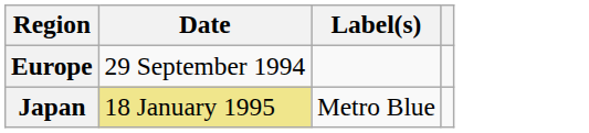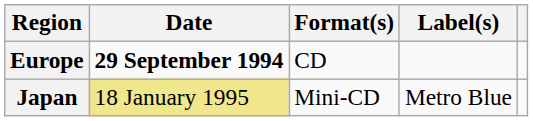 <table class="wikitable plainrowheaders">
 <tr>
 <th scope="col">Region</th>
 <th scope="col">Date</th>
+<th scope="col">Format(s)</th>
 <th scope="col">Label(s)</th>
 <th scope="col"></th>
 </tr>
 <tr>
 <th scope="row">Europe</th>
-<td>29 September 1994</td>
+<td><strong>29 September 1994</strong></td>
+<td>CD</td>
 <td></td>
 <td></td>
 </tr>
 <tr>
 <th scope="row">Japan</th>
 <td style="background: khaki;">18 January 1995</td>
+<td>Mini-CD</td>
 <td>Metro Blue</td>
 <td></td>
 </tr>
 </table>
